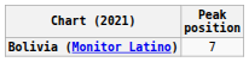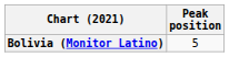 <table class="wikitable plainrowheaders" style="text-align:center">
 <tr>
 <th scope="col">Chart (2021)</th>
 <th scope="col">Peak<br>position</th>
 </tr>
 <tr>
 <th scope="row">Bolivia (<a href='#'>Monitor Latino</a>)</th>
-<td>7</td>
+<td>5</td>
 </tr>
 </table>
